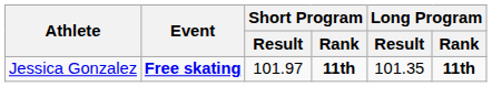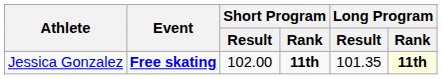 <table class="wikitable" style="font-size:90%">
 <tr>
 <th rowspan=2>Athlete</th>
 <th rowspan=2>Event</th>
 <th colspan=2>Short Program</th>
 <th colspan=2>Long Program</th>
 </tr>
 <tr>
 <th>Result</th>
 <th>Rank</th>
 <th>Result</th>
 <th>Rank</th>
 </tr>
 <tr>
 <td><a href='#'>Jessica Gonzalez</a></td>
 <td><strong><a href='#'>Free skating</a></strong></td>
-<td align=center>101.97</td>
+<td align=center>102.00</td>
 <td align=center><strong>11th</strong></td>
 <td align=center>101.35</td>
-<td align=center><strong>11th</strong></td>
+<td align=center style="background: lightyellow;"><strong>11th</strong></td>
 </tr>
 </table>
